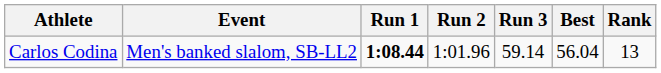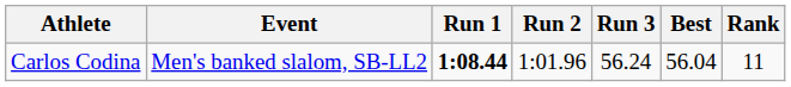 <table class="wikitable" style="font-size:90%">
 <tr>
 <th>Athlete</th>
 <th>Event</th>
 <th>Run 1</th>
 <th>Run 2</th>
 <th>Run 3</th>
 <th>Best</th>
 <th>Rank</th>
 </tr>
 <tr align=center>
 <td align=left><a href='#'>Carlos Codina</a></td>
 <td align=left><a href='#'>Men's banked slalom, SB-LL2</a></td>
 <td><strong>1:08.44</strong></td>
 <td>1:01.96</td>
-<td>59.14</td>
+<td>56.24</td>
 <td>56.04</td>
-<td>13</td>
+<td>11</td>
 </tr>
 </table>
